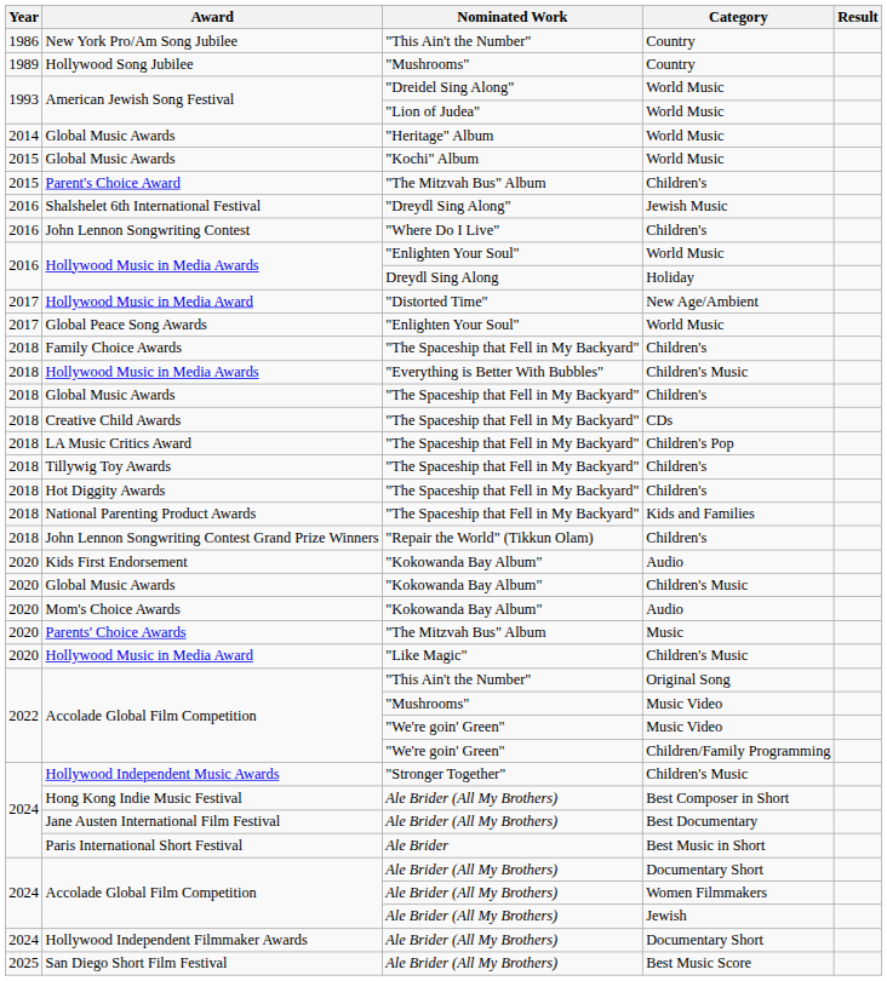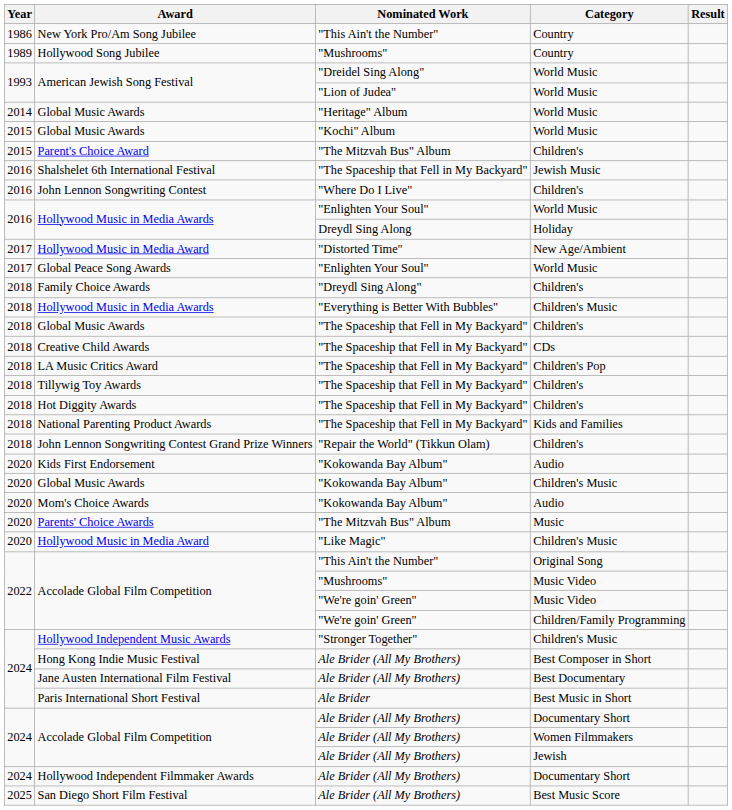 <table class="wikitable">
 <tr>
 <th>Year</th>
 <th>Award</th>
 <th>Nominated Work</th>
 <th>Category</th>
 <th>Result</th>
 </tr>
 <tr>
 <td>1986</td>
 <td>New York Pro/Am Song Jubilee</td>
 <td>"This Ain't the Number"</td>
 <td>Country</td>
 <td></td>
 </tr>
 <tr>
 <td>1989</td>
 <td>Hollywood Song Jubilee</td>
 <td>"Mushrooms"</td>
 <td>Country</td>
 <td></td>
 </tr>
 <tr>
 <td rowspan="2">1993</td>
 <td rowspan="2">American Jewish Song Festival</td>
 <td>"Dreidel Sing Along"</td>
 <td>World Music</td>
 <td></td>
 </tr>
 <tr>
 <td>"Lion of Judea"</td>
 <td>World Music</td>
 <td></td>
 </tr>
 <tr>
 <td>2014</td>
 <td>Global Music Awards</td>
 <td>"Heritage" Album</td>
 <td>World Music</td>
 <td></td>
 </tr>
 <tr>
 <td>2015</td>
 <td>Global Music Awards</td>
 <td>"Kochi" Album</td>
 <td>World Music</td>
 <td></td>
 </tr>
 <tr>
 <td>2015</td>
 <td><a href='#'>Parent's Choice Award</a></td>
 <td>"The Mitzvah Bus" Album</td>
 <td>Children's</td>
 <td></td>
 </tr>
 <tr>
 <td>2016</td>
 <td>Shalshelet 6th International Festival</td>
-<td>"Dreydl Sing Along"</td>
+<td>"The Spaceship that Fell in My Backyard"</td>
 <td>Jewish Music</td>
 <td></td>
 </tr>
 <tr>
 <td>2016</td>
 <td>John Lennon Songwriting Contest</td>
 <td>"Where Do I Live"</td>
 <td>Children's</td>
 <td></td>
 </tr>
 <tr>
 <td rowspan="2">2016</td>
 <td rowspan="2"><a href='#'>Hollywood Music in Media Awards</a></td>
 <td>"Enlighten Your Soul"</td>
 <td>World Music</td>
 <td></td>
 </tr>
 <tr>
 <td>Dreydl Sing Along</td>
 <td>Holiday</td>
 <td></td>
 </tr>
 <tr>
 <td>2017</td>
 <td><a href='#'>Hollywood Music in Media Award</a></td>
 <td>"Distorted Time"</td>
 <td>New Age/Ambient</td>
 <td></td>
 </tr>
 <tr>
 <td>2017</td>
 <td>Global Peace Song Awards</td>
 <td>"Enlighten Your Soul"</td>
 <td>World Music</td>
 <td></td>
 </tr>
 <tr>
 <td>2018</td>
 <td>Family Choice Awards</td>
-<td>"The Spaceship that Fell in My Backyard"</td>
+<td>"Dreydl Sing Along"</td>
 <td>Children's</td>
 <td></td>
 </tr>
 <tr>
 <td>2018</td>
 <td><a href='#'>Hollywood Music in Media Awards</a></td>
 <td>"Everything is Better With Bubbles"</td>
 <td>Children's Music</td>
 <td></td>
 </tr>
 <tr>
 <td>2018</td>
 <td>Global Music Awards</td>
 <td>"The Spaceship that Fell in My Backyard"</td>
 <td>Children's</td>
 <td></td>
 </tr>
 <tr>
 <td>2018</td>
 <td>Creative Child Awards</td>
 <td>"The Spaceship that Fell in My Backyard"</td>
 <td>CDs</td>
 <td></td>
 </tr>
 <tr>
 <td>2018</td>
 <td>LA Music Critics Award</td>
 <td>"The Spaceship that Fell in My Backyard"</td>
 <td>Children's Pop</td>
 <td></td>
 </tr>
 <tr>
 <td>2018</td>
 <td>Tillywig Toy Awards</td>
 <td>"The Spaceship that Fell in My Backyard"</td>
 <td>Children's</td>
 <td></td>
 </tr>
 <tr>
 <td>2018</td>
 <td>Hot Diggity Awards</td>
 <td>"The Spaceship that Fell in My Backyard"</td>
 <td>Children's</td>
 <td></td>
 </tr>
 <tr>
 <td>2018</td>
 <td>National Parenting Product Awards</td>
 <td>"The Spaceship that Fell in My Backyard"</td>
 <td>Kids and Families</td>
 <td></td>
 </tr>
 <tr>
 <td>2018</td>
 <td>John Lennon Songwriting Contest Grand Prize Winners</td>
 <td>"Repair the World" (Tikkun Olam)</td>
 <td>Children's</td>
 <td></td>
 </tr>
 <tr>
 <td>2020</td>
 <td>Kids First Endorsement</td>
 <td>"Kokowanda Bay Album"</td>
 <td>Audio</td>
 <td></td>
 </tr>
 <tr>
 <td>2020</td>
 <td>Global Music Awards</td>
 <td>"Kokowanda Bay Album"</td>
 <td>Children's Music</td>
 <td></td>
 </tr>
 <tr>
 <td>2020</td>
 <td>Mom's Choice Awards</td>
 <td>"Kokowanda Bay Album"</td>
 <td>Audio</td>
 <td></td>
 </tr>
 <tr>
 <td>2020</td>
 <td><a href='#'>Parents' Choice Awards</a></td>
 <td>"The Mitzvah Bus" Album</td>
 <td>Music</td>
 <td></td>
 </tr>
 <tr>
 <td>2020</td>
 <td><a href='#'>Hollywood Music in Media Award</a></td>
 <td>"Like Magic"</td>
 <td>Children's Music</td>
 <td></td>
 </tr>
 <tr>
 <td rowspan="4">2022</td>
 <td rowspan="4">Accolade Global Film Competition</td>
 <td>"This Ain't the Number"</td>
 <td>Original Song</td>
 <td></td>
 </tr>
 <tr>
 <td>"Mushrooms"</td>
 <td>Music Video</td>
 <td></td>
 </tr>
 <tr>
 <td>"We're goin' Green"</td>
 <td>Music Video</td>
 <td></td>
 </tr>
 <tr>
 <td>"We're goin' Green"</td>
 <td>Children/Family Programming</td>
 <td></td>
 </tr>
 <tr>
 <td rowspan="4">2024</td>
 <td><a href='#'>Hollywood Independent Music Awards</a></td>
 <td>"Stronger Together"</td>
 <td>Children's Music</td>
 <td></td>
 </tr>
 <tr>
 <td>Hong Kong Indie Music Festival</td>
 <td><em>Ale Brider (All My Brothers)</em></td>
 <td>Best Composer in Short</td>
 <td></td>
 </tr>
 <tr>
 <td>Jane Austen International Film Festival</td>
 <td><em>Ale Brider (All My Brothers)</em></td>
 <td>Best Documentary</td>
 <td></td>
 </tr>
 <tr>
 <td>Paris International Short Festival</td>
 <td><em>Ale Brider</em></td>
 <td>Best Music in Short</td>
 <td></td>
 </tr>
 <tr>
 <td rowspan="3">2024</td>
 <td rowspan="3">Accolade Global Film Competition</td>
 <td><em>Ale Brider (All My Brothers)</em></td>
 <td>Documentary Short</td>
 <td></td>
 </tr>
 <tr>
 <td><em>Ale Brider (All My Brothers)</em></td>
 <td>Women Filmmakers</td>
 <td></td>
 </tr>
 <tr>
 <td><em>Ale Brider (All My Brothers)</em></td>
 <td>Jewish</td>
 <td></td>
 </tr>
 <tr>
 <td>2024</td>
 <td>Hollywood Independent Filmmaker Awards</td>
 <td><em>Ale Brider (All My Brothers)</em></td>
 <td>Documentary Short</td>
 <td></td>
 </tr>
 <tr>
 <td>2025</td>
 <td>San Diego Short Film Festival</td>
 <td><em>Ale Brider (All My Brothers)</em></td>
 <td>Best Music Score</td>
 <td></td>
 </tr>
 </table>
